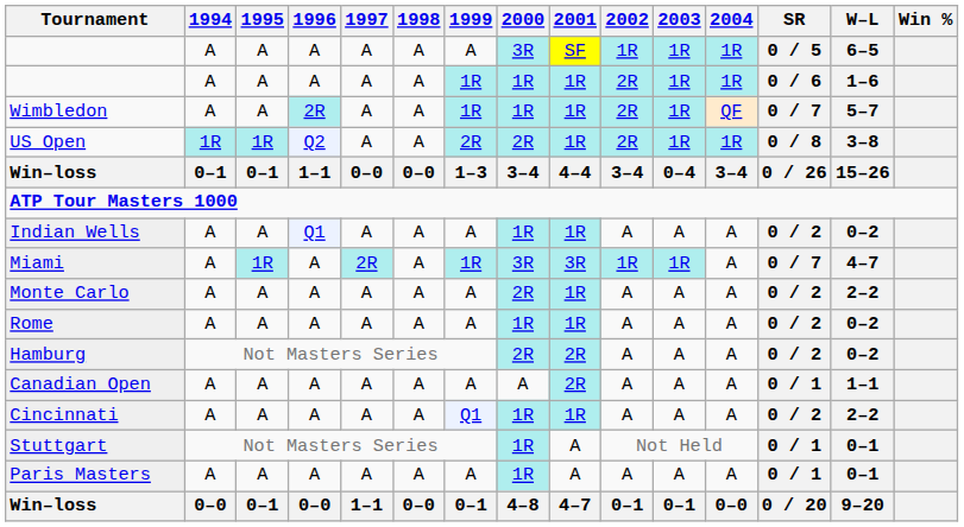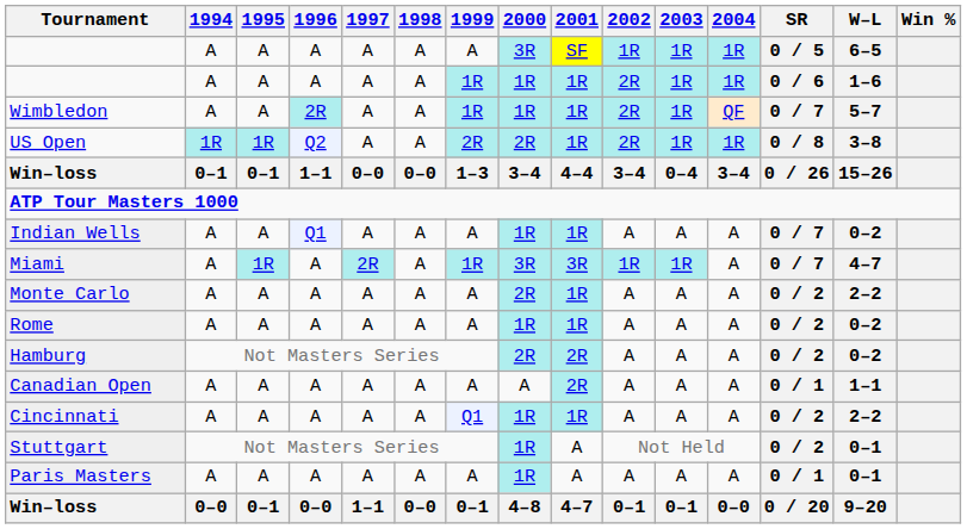 <table class=wikitable style=text-align:center;font-size:90%>
 <tr>
 <th width=110>Tournament</th>
 <th><a href='#'>1994</a></th>
 <th><a href='#'>1995</a></th>
 <th><a href='#'>1996</a></th>
 <th><a href='#'>1997</a></th>
 <th><a href='#'>1998</a></th>
 <th><a href='#'>1999</a></th>
 <th><a href='#'>2000</a></th>
 <th><a href='#'>2001</a></th>
 <th><a href='#'>2002</a></th>
 <th><a href='#'>2003</a></th>
 <th><a href='#'>2004</a></th>
 <th>SR</th>
 <th>W–L</th>
 <th>Win %</th>
 </tr>
 <tr>
 <td align=left></td>
 <td>A</td>
 <td>A</td>
 <td>A</td>
 <td>A</td>
 <td>A</td>
 <td>A</td>
 <td style="background:#afeeee;"><a href='#'>3R</a></td>
 <td style="background:yellow;"><a href='#'>SF</a></td>
 <td style="background:#afeeee;"><a href='#'>1R</a></td>
 <td style="background:#afeeee;"><a href='#'>1R</a></td>
 <td style="background:#afeeee;"><a href='#'>1R</a></td>
 <th>0 / 5</th>
 <th>6–5</th>
 <th></th>
 </tr>
 <tr>
 <td align=left></td>
 <td>A</td>
 <td>A</td>
 <td>A</td>
 <td>A</td>
 <td>A</td>
 <td style="background:#afeeee;"><a href='#'>1R</a></td>
 <td style="background:#afeeee;"><a href='#'>1R</a></td>
 <td style="background:#afeeee;"><a href='#'>1R</a></td>
 <td style="background:#afeeee;"><a href='#'>2R</a></td>
 <td style="background:#afeeee;"><a href='#'>1R</a></td>
 <td style="background:#afeeee;"><a href='#'>1R</a></td>
 <th>0 / 6</th>
 <th>1–6</th>
 <th></th>
 </tr>
 <tr>
 <td align=left><a href='#'>Wimbledon</a></td>
 <td>A</td>
 <td>A</td>
 <td style="background:#afeeee;"><a href='#'>2R</a></td>
 <td>A</td>
 <td>A</td>
 <td style="background:#afeeee;"><a href='#'>1R</a></td>
 <td style="background:#afeeee;"><a href='#'>1R</a></td>
 <td style="background:#afeeee;"><a href='#'>1R</a></td>
 <td style="background:#afeeee;"><a href='#'>2R</a></td>
 <td style="background:#afeeee;"><a href='#'>1R</a></td>
 <td style="background:#ffebcd;"><a href='#'>QF</a></td>
 <th>0 / 7</th>
 <th>5–7</th>
 <th></th>
 </tr>
 <tr>
 <td align=left><a href='#'>US Open</a></td>
 <td style="background:#afeeee;"><a href='#'>1R</a></td>
 <td style="background:#afeeee;"><a href='#'>1R</a></td>
 <td style="background:#ecf2ff;"><a href='#'>Q2</a></td>
 <td>A</td>
 <td>A</td>
 <td style="background:#afeeee;"><a href='#'>2R</a></td>
 <td style="background:#afeeee;"><a href='#'>2R</a></td>
 <td style="background:#afeeee;"><a href='#'>1R</a></td>
 <td style="background:#afeeee;"><a href='#'>2R</a></td>
 <td style="background:#afeeee;"><a href='#'>1R</a></td>
 <td style="background:#afeeee;"><a href='#'>1R</a></td>
 <th>0 / 8</th>
 <th>3–8</th>
 <th></th>
 </tr>
 <tr>
 <th style=text-align:left>Win–loss</th>
 <th>0–1</th>
 <th>0–1</th>
 <th>1–1</th>
 <th>0–0</th>
 <th>0–0</th>
 <th>1–3</th>
 <th>3–4</th>
 <th>4–4</th>
 <th>3–4</th>
 <th>0–4</th>
 <th>3–4</th>
 <th>0 / 26</th>
 <th>15–26</th>
 <th></th>
 </tr>
 <tr>
 <td colspan=25 style=text-align:left><strong><a href='#'>ATP Tour Masters 1000</a></strong></td>
 </tr>
 <tr>
 <td bgcolor=efefef align=left><a href='#'>Indian Wells</a></td>
 <td>A</td>
 <td>A</td>
 <td bgcolor=ecf2ff><a href='#'>Q1</a></td>
 <td>A</td>
 <td>A</td>
 <td>A</td>
 <td bgcolor=afeeee><a href='#'>1R</a></td>
 <td bgcolor=afeeee><a href='#'>1R</a></td>
 <td>A</td>
 <td>A</td>
 <td>A</td>
-<th>0 / 2</th>
+<th>0 / 7</th>
 <th>0–2</th>
 <th></th>
 </tr>
 <tr>
 <td bgcolor=efefef align=left><a href='#'>Miami</a></td>
 <td>A</td>
 <td bgcolor=afeeee><a href='#'>1R</a></td>
 <td>A</td>
 <td bgcolor=afeeee><a href='#'>2R</a></td>
 <td>A</td>
 <td bgcolor=afeeee><a href='#'>1R</a></td>
 <td bgcolor=afeeee><a href='#'>3R</a></td>
 <td bgcolor=afeeee><a href='#'>3R</a></td>
 <td bgcolor=afeeee><a href='#'>1R</a></td>
 <td bgcolor=afeeee><a href='#'>1R</a></td>
 <td>A</td>
 <th>0 / 7</th>
 <th>4–7</th>
 <th></th>
 </tr>
 <tr>
 <td bgcolor=efefef align=left><a href='#'>Monte Carlo</a></td>
 <td>A</td>
 <td>A</td>
 <td>A</td>
 <td>A</td>
 <td>A</td>
 <td>A</td>
 <td bgcolor=afeeee><a href='#'>2R</a></td>
 <td bgcolor=afeeee><a href='#'>1R</a></td>
 <td>A</td>
 <td>A</td>
 <td>A</td>
 <th>0 / 2</th>
 <th>2–2</th>
 <th></th>
 </tr>
 <tr>
 <td bgcolor=efefef align=left><a href='#'>Rome</a></td>
 <td>A</td>
 <td>A</td>
 <td>A</td>
 <td>A</td>
 <td>A</td>
 <td>A</td>
 <td bgcolor=afeeee><a href='#'>1R</a></td>
 <td bgcolor=afeeee><a href='#'>1R</a></td>
 <td>A</td>
 <td>A</td>
 <td>A</td>
 <th>0 / 2</th>
 <th>0–2</th>
 <th></th>
 </tr>
 <tr>
 <td bgcolor=efefef align=left><a href='#'>Hamburg</a></td>
 <td colspan=6 style=color:#767676>Not Masters Series</td>
 <td bgcolor=afeeee><a href='#'>2R</a></td>
 <td bgcolor=afeeee><a href='#'>2R</a></td>
 <td>A</td>
 <td>A</td>
 <td>A</td>
 <th>0 / 2</th>
 <th>0–2</th>
 <th></th>
 </tr>
 <tr>
 <td bgcolor=efefef align=left><a href='#'>Canadian Open</a></td>
 <td>A</td>
 <td>A</td>
 <td>A</td>
 <td>A</td>
 <td>A</td>
 <td>A</td>
 <td>A</td>
 <td bgcolor=afeeee><a href='#'>2R</a></td>
 <td>A</td>
 <td>A</td>
 <td>A</td>
 <th>0 / 1</th>
 <th>1–1</th>
 <th></th>
 </tr>
 <tr>
 <td bgcolor=efefef align=left><a href='#'>Cincinnati</a></td>
 <td>A</td>
 <td>A</td>
 <td>A</td>
 <td>A</td>
 <td>A</td>
 <td bgcolor=ecf2ff><a href='#'>Q1</a></td>
 <td bgcolor=afeeee><a href='#'>1R</a></td>
 <td bgcolor=afeeee><a href='#'>1R</a></td>
 <td>A</td>
 <td>A</td>
 <td>A</td>
 <th>0 / 2</th>
 <th>2–2</th>
 <th></th>
 </tr>
 <tr>
 <td bgcolor=efefef align=left><a href='#'>Stuttgart</a></td>
 <td colspan=6 style=color:#767676>Not Masters Series</td>
 <td bgcolor=afeeee><a href='#'>1R</a></td>
 <td>A</td>
 <td colspan=3 style=color:#767676>Not Held</td>
-<th>0 / 1</th>
+<th>0 / 2</th>
 <th>0–1</th>
 <th></th>
 </tr>
 <tr>
 <td bgcolor=efefef align=left><a href='#'>Paris Masters</a></td>
 <td>A</td>
 <td>A</td>
 <td>A</td>
 <td>A</td>
 <td>A</td>
 <td>A</td>
 <td bgcolor=afeeee><a href='#'>1R</a></td>
 <td>A</td>
 <td>A</td>
 <td>A</td>
 <td>A</td>
 <th>0 / 1</th>
 <th>0–1</th>
 <th></th>
 </tr>
 <tr>
 <th style=text-align:left>Win–loss</th>
 <th>0–0</th>
 <th>0–1</th>
 <th>0–0</th>
 <th>1–1</th>
 <th>0–0</th>
 <th>0–1</th>
 <th>4–8</th>
 <th>4–7</th>
 <th>0–1</th>
 <th>0–1</th>
 <th>0–0</th>
 <th>0 / 20</th>
 <th>9–20</th>
 <th></th>
 </tr>
 </table>
